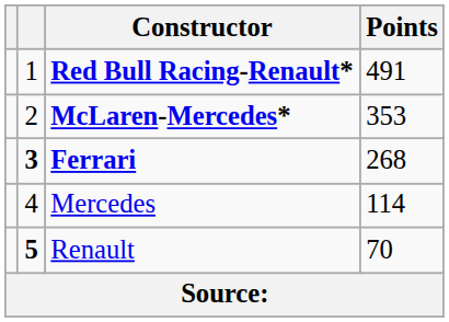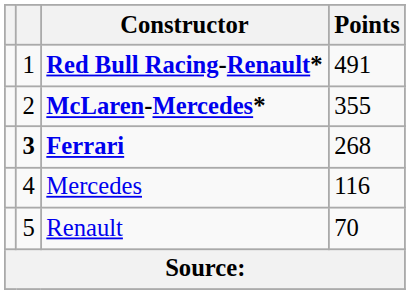 <table class="wikitable" style="font-size: 85%;">
 <tr>
 <th></th>
 <th></th>
 <th>Constructor</th>
 <th>Points</th>
 </tr>
 <tr>
 <td align="left"></td>
 <td style="text-align:center;">1</td>
 <td> <strong><a href='#'>Red Bull Racing</a>-<a href='#'>Renault</a>*</strong></td>
 <td>491</td>
 </tr>
 <tr>
 <td align="left"></td>
 <td style="text-align:center;">2</td>
 <td> <strong><a href='#'>McLaren</a>-<a href='#'>Mercedes</a>*</strong></td>
-<td>353</td>
+<td>355</td>
 </tr>
 <tr>
 <td align="left"></td>
 <td style="text-align:center;"><strong>3</strong></td>
 <td> <strong><a href='#'>Ferrari</a></strong></td>
 <td>268</td>
 </tr>
 <tr>
 <td align="left"></td>
 <td style="text-align:center;">4</td>
 <td> <a href='#'>Mercedes</a></td>
-<td>114</td>
+<td>116</td>
 </tr>
 <tr>
 <td align="left"></td>
-<td style="text-align:center;"><strong>5</strong></td>
+<td style="text-align:center;">5</td>
 <td> <a href='#'>Renault</a></td>
 <td>70</td>
 </tr>
 <tr>
 <th colspan=4>Source:</th>
 </tr>
 </table>
